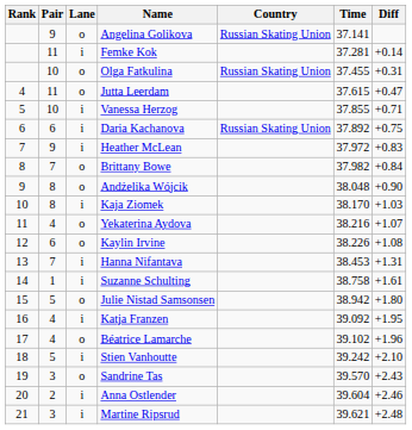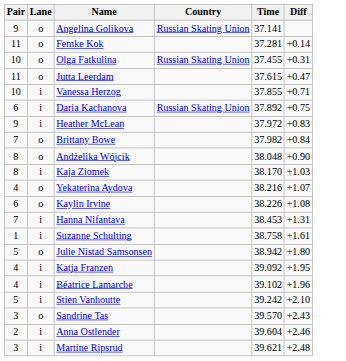 <table class="wikitable sortable" style="text-align:center">
 <tr>
-<th>Rank</th>
 <th>Pair</th>
 <th>Lane</th>
 <th>Name</th>
 <th>Country</th>
 <th>Time</th>
 <th>Diff</th>
 </tr>
 <tr>
-<td></td>
 <td>9</td>
 <td>o</td>
 <td align=left><a href='#'>Angelina Golikova</a></td>
 <td align=left><a href='#'>Russian Skating Union</a></td>
 <td>37.141</td>
 <td></td>
 </tr>
 <tr>
-<td></td>
 <td>11</td>
-<td>i</td>
+<td>o</td>
 <td align=left><a href='#'>Femke Kok</a></td>
 <td align=left></td>
 <td>37.281</td>
 <td>+0.14</td>
 </tr>
 <tr>
-<td></td>
 <td>10</td>
 <td>o</td>
 <td align=left><a href='#'>Olga Fatkulina</a></td>
 <td align=left><a href='#'>Russian Skating Union</a></td>
 <td>37.455</td>
 <td>+0.31</td>
 </tr>
 <tr>
-<td>4</td>
 <td>11</td>
 <td>o</td>
 <td align=left><a href='#'>Jutta Leerdam</a></td>
 <td align=left></td>
 <td>37.615</td>
 <td>+0.47</td>
 </tr>
 <tr>
-<td>5</td>
 <td>10</td>
 <td>i</td>
 <td align=left><a href='#'>Vanessa Herzog</a></td>
 <td align=left></td>
 <td>37.855</td>
 <td>+0.71</td>
 </tr>
 <tr>
 <td>6</td>
-<td>6</td>
 <td>i</td>
 <td align=left><a href='#'>Daria Kachanova</a></td>
 <td align=left><a href='#'>Russian Skating Union</a></td>
 <td>37.892</td>
 <td>+0.75</td>
 </tr>
 <tr>
-<td>7</td>
 <td>9</td>
 <td>i</td>
 <td align=left><a href='#'>Heather McLean</a></td>
 <td align=left></td>
 <td>37.972</td>
 <td>+0.83</td>
 </tr>
 <tr>
-<td>8</td>
 <td>7</td>
 <td>o</td>
 <td align=left><a href='#'>Brittany Bowe</a></td>
 <td align=left></td>
 <td>37.982</td>
 <td>+0.84</td>
 </tr>
 <tr>
-<td>9</td>
 <td>8</td>
 <td>o</td>
 <td align=left><a href='#'>Andżelika Wójcik</a></td>
 <td align=left></td>
 <td>38.048</td>
 <td>+0.90</td>
 </tr>
 <tr>
-<td>10</td>
 <td>8</td>
 <td>i</td>
 <td align=left><a href='#'>Kaja Ziomek</a></td>
 <td align=left></td>
 <td>38.170</td>
 <td>+1.03</td>
 </tr>
 <tr>
-<td>11</td>
 <td>4</td>
 <td>o</td>
 <td align=left><a href='#'>Yekaterina Aydova</a></td>
 <td align=left></td>
 <td>38.216</td>
 <td>+1.07</td>
 </tr>
 <tr>
-<td>12</td>
 <td>6</td>
 <td>o</td>
 <td align=left><a href='#'>Kaylin Irvine</a></td>
 <td align=left></td>
 <td>38.226</td>
 <td>+1.08</td>
 </tr>
 <tr>
-<td>13</td>
 <td>7</td>
 <td>i</td>
 <td align=left><a href='#'>Hanna Nifantava</a></td>
 <td align=left></td>
 <td>38.453</td>
 <td>+1.31</td>
 </tr>
 <tr>
-<td>14</td>
 <td>1</td>
 <td>i</td>
 <td align=left><a href='#'>Suzanne Schulting</a></td>
 <td align=left></td>
 <td>38.758</td>
 <td>+1.61</td>
 </tr>
 <tr>
-<td>15</td>
 <td>5</td>
 <td>o</td>
 <td align=left><a href='#'>Julie Nistad Samsonsen</a></td>
 <td align=left></td>
 <td>38.942</td>
 <td>+1.80</td>
 </tr>
 <tr>
-<td>16</td>
 <td>4</td>
 <td>i</td>
 <td align=left><a href='#'>Katja Franzen</a></td>
 <td align=left></td>
 <td>39.092</td>
 <td>+1.95</td>
 </tr>
 <tr>
-<td>17</td>
 <td>4</td>
-<td>o</td>
+<td>i</td>
 <td align=left><a href='#'>Béatrice Lamarche</a></td>
 <td align=left></td>
 <td>39.102</td>
 <td>+1.96</td>
 </tr>
 <tr>
-<td>18</td>
 <td>5</td>
 <td>i</td>
 <td align=left><a href='#'>Stien Vanhoutte</a></td>
 <td align=left></td>
 <td>39.242</td>
 <td>+2.10</td>
 </tr>
 <tr>
-<td>19</td>
 <td>3</td>
 <td>o</td>
 <td align=left><a href='#'>Sandrine Tas</a></td>
 <td align=left></td>
 <td>39.570</td>
 <td>+2.43</td>
 </tr>
 <tr>
-<td>20</td>
 <td>2</td>
 <td>i</td>
 <td align=left><a href='#'>Anna Ostlender</a></td>
 <td align=left></td>
 <td>39.604</td>
 <td>+2.46</td>
 </tr>
 <tr>
-<td>21</td>
 <td>3</td>
 <td>i</td>
 <td align=left><a href='#'>Martine Ripsrud</a></td>
 <td align=left></td>
 <td>39.621</td>
 <td>+2.48</td>
 </tr>
 </table>
